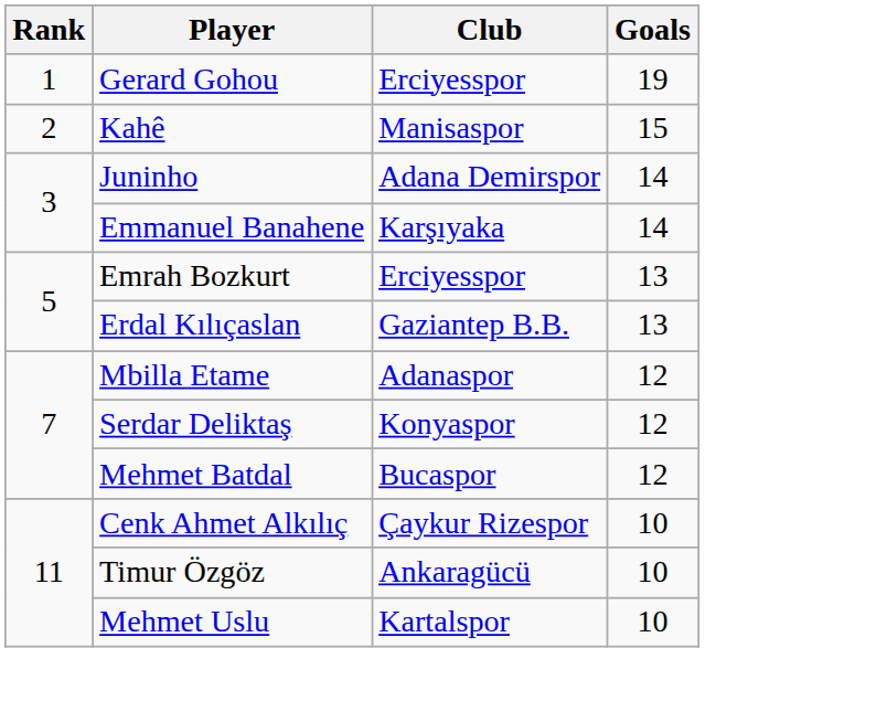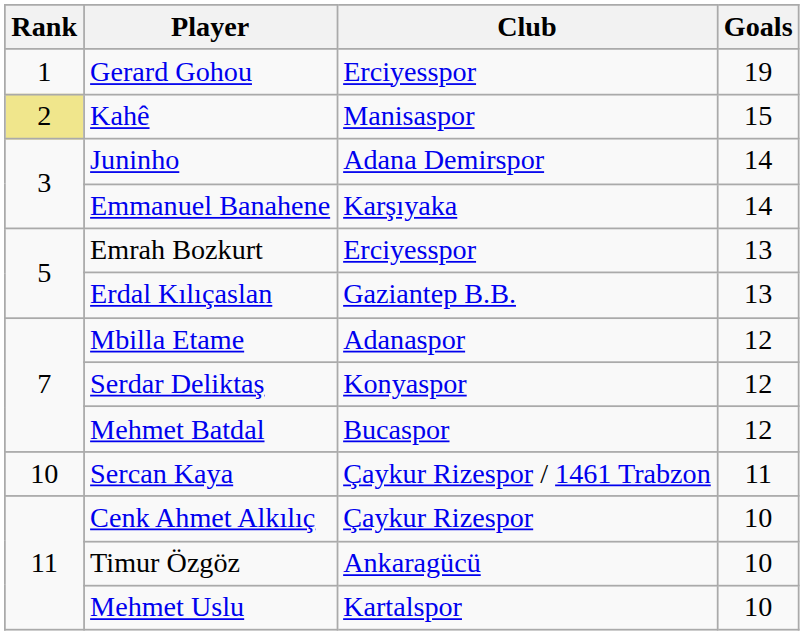 <table class="wikitable" style="text-align:left">
 <tr>
 <th>Rank</th>
 <th>Player</th>
 <th>Club</th>
 <th>Goals</th>
 </tr>
 <tr>
 <td style="text-align:center;">1</td>
 <td> <a href='#'>Gerard Gohou</a></td>
 <td><a href='#'>Erciyesspor</a></td>
 <td align=center>19</td>
 </tr>
 <tr>
-<td style="text-align:center;">2</td>
+<td style="background: khaki; text-align:center;">2</td>
 <td> <a href='#'>Kahê</a></td>
 <td><a href='#'>Manisaspor</a></td>
 <td align=center>15</td>
 </tr>
 <tr>
 <td rowspan="2" style="text-align:center;">3</td>
 <td> <a href='#'>Juninho</a></td>
 <td><a href='#'>Adana Demirspor</a></td>
 <td align=center>14</td>
 </tr>
 <tr>
 <td> <a href='#'>Emmanuel Banahene</a></td>
 <td><a href='#'>Karşıyaka</a></td>
 <td align=center>14</td>
 </tr>
 <tr>
 <td rowspan="2" style="text-align:center;">5</td>
 <td> Emrah Bozkurt</td>
 <td><a href='#'>Erciyesspor</a></td>
 <td align=center>13</td>
 </tr>
 <tr>
 <td> <a href='#'>Erdal Kılıçaslan</a></td>
 <td><a href='#'>Gaziantep B.B.</a></td>
 <td align=center>13</td>
 </tr>
 <tr>
 <td rowspan="3" style="text-align:center;">7</td>
 <td> <a href='#'>Mbilla Etame</a></td>
 <td><a href='#'>Adanaspor</a></td>
 <td align=center>12</td>
 </tr>
 <tr>
 <td> <a href='#'>Serdar Deliktaş</a></td>
 <td><a href='#'>Konyaspor</a></td>
 <td align=center>12</td>
 </tr>
 <tr>
 <td> <a href='#'>Mehmet Batdal</a></td>
 <td><a href='#'>Bucaspor</a></td>
 <td align=center>12</td>
 </tr>
 <tr>
+<td style="text-align:center;">10</td>
+<td> <a href='#'>Sercan Kaya</a></td>
+<td><a href='#'>Çaykur Rizespor</a> / <a href='#'>1461 Trabzon</a></td>
+<td align=center>11</td>
+</tr>
+<tr>
 <td rowspan="3" style="text-align:center;">11</td>
 <td> <a href='#'>Cenk Ahmet Alkılıç</a></td>
 <td><a href='#'>Çaykur Rizespor</a></td>
 <td align=center>10</td>
 </tr>
 <tr>
 <td> Timur Özgöz</td>
 <td><a href='#'>Ankaragücü</a></td>
 <td align=center>10</td>
 </tr>
 <tr>
 <td> <a href='#'>Mehmet Uslu</a></td>
 <td><a href='#'>Kartalspor</a></td>
 <td align=center>10</td>
 </tr>
 </table>
